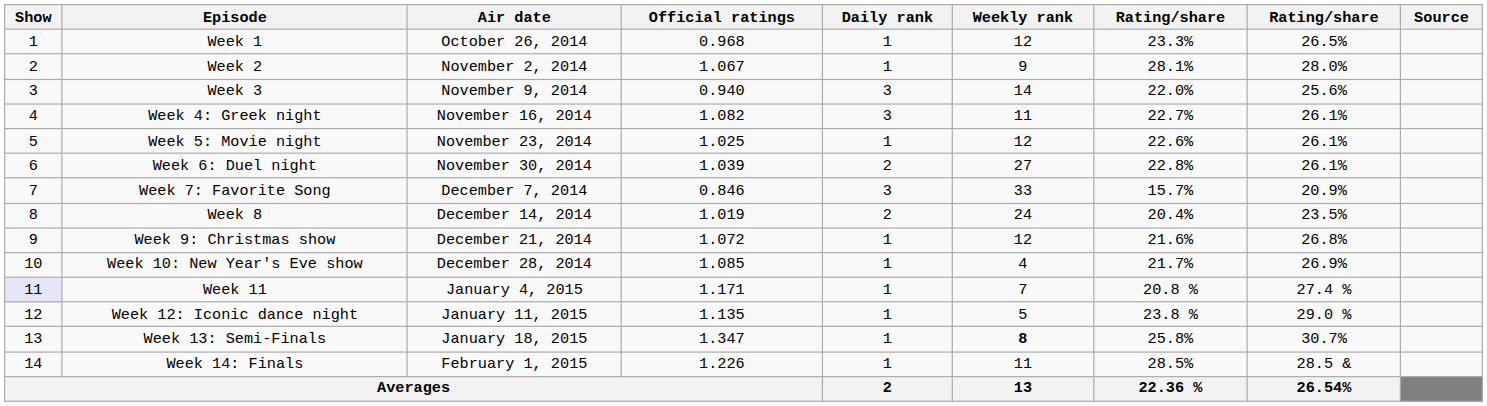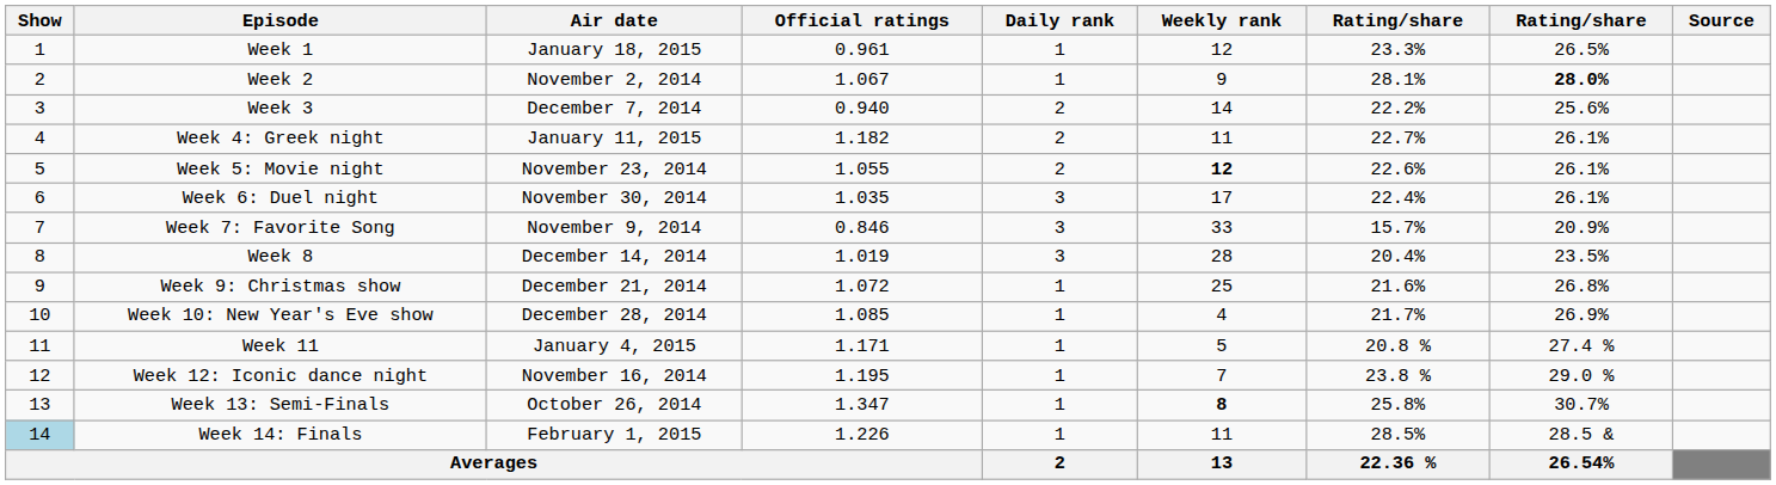 <table class="wikitable" style="margin:0; width:100%; text-align:center;">
 <tr>
 <th>Show</th>
 <th>Episode</th>
 <th>Air date</th>
 <th>Official ratings<br><small></small></th>
 <th>Daily rank</th>
 <th>Weekly rank</th>
 <th>Rating/share<br><small></small></th>
 <th>Rating/share<br><small></small></th>
 <th>Source</th>
 </tr>
 <tr>
 <td>1</td>
 <td>Week 1</td>
-<td>October 26, 2014</td>
-<td>0.968</td>
+<td>January 18, 2015</td>
+<td>0.961</td>
 <td>1</td>
 <td>12</td>
 <td>23.3%</td>
 <td>26.5%</td>
 <td></td>
 </tr>
 <tr>
 <td>2</td>
 <td>Week 2</td>
 <td>November 2, 2014</td>
 <td>1.067</td>
 <td>1</td>
 <td>9</td>
 <td>28.1%</td>
-<td>28.0%</td>
+<td><strong>28.0%</strong></td>
 <td></td>
 </tr>
 <tr>
 <td>3</td>
 <td>Week 3</td>
-<td>November 9, 2014</td>
+<td>December 7, 2014</td>
 <td>0.940</td>
-<td>3</td>
+<td>2</td>
 <td>14</td>
-<td>22.0%</td>
+<td>22.2%</td>
 <td>25.6%</td>
 <td></td>
 </tr>
 <tr>
 <td>4</td>
 <td>Week 4: Greek night</td>
-<td>November 16, 2014</td>
-<td>1.082</td>
-<td>3</td>
+<td>January 11, 2015</td>
+<td>1.182</td>
+<td>2</td>
 <td>11</td>
 <td>22.7%</td>
 <td>26.1%</td>
 <td></td>
 </tr>
 <tr>
 <td>5</td>
 <td>Week 5: Movie night</td>
 <td>November 23, 2014</td>
-<td>1.025</td>
-<td>1</td>
-<td>12</td>
+<td>1.055</td>
+<td>2</td>
+<td><strong>12</strong></td>
 <td>22.6%</td>
 <td>26.1%</td>
 <td></td>
 </tr>
 <tr>
 <td>6</td>
 <td>Week 6: Duel night</td>
 <td>November 30, 2014</td>
-<td>1.039</td>
-<td>2</td>
-<td>27</td>
-<td>22.8%</td>
+<td>1.035</td>
+<td>3</td>
+<td>17</td>
+<td>22.4%</td>
 <td>26.1%</td>
 <td></td>
 </tr>
 <tr>
 <td>7</td>
 <td>Week 7: Favorite Song</td>
-<td>December 7, 2014</td>
+<td>November 9, 2014</td>
 <td>0.846</td>
 <td>3</td>
 <td>33</td>
 <td>15.7%</td>
 <td>20.9%</td>
 <td></td>
 </tr>
 <tr>
 <td>8</td>
 <td>Week 8</td>
 <td>December 14, 2014</td>
 <td>1.019</td>
-<td>2</td>
-<td>24</td>
+<td>3</td>
+<td>28</td>
 <td>20.4%</td>
 <td>23.5%</td>
 <td></td>
 </tr>
 <tr>
 <td>9</td>
 <td>Week 9: Christmas show</td>
 <td>December 21, 2014</td>
 <td>1.072</td>
 <td>1</td>
-<td>12</td>
+<td>25</td>
 <td>21.6%</td>
 <td>26.8%</td>
 <td></td>
 </tr>
 <tr>
 <td>10</td>
 <td>Week 10: New Year's Eve show</td>
 <td>December 28, 2014</td>
 <td>1.085</td>
 <td>1</td>
 <td>4</td>
 <td>21.7%</td>
 <td>26.9%</td>
 <td></td>
 </tr>
 <tr>
-<td style="background: lavender;">11</td>
+<td>11</td>
 <td>Week 11</td>
 <td>January 4, 2015</td>
 <td>1.171</td>
 <td>1</td>
-<td>7</td>
+<td>5</td>
 <td>20.8 %</td>
 <td>27.4 %</td>
 <td></td>
 </tr>
 <tr>
 <td>12</td>
 <td>Week 12: Iconic dance night</td>
-<td>January 11, 2015</td>
-<td>1.135</td>
+<td>November 16, 2014</td>
+<td>1.195</td>
 <td>1</td>
-<td>5</td>
+<td>7</td>
 <td>23.8 %</td>
 <td>29.0 %</td>
 <td></td>
 </tr>
 <tr>
 <td>13</td>
 <td>Week 13: Semi-Finals</td>
-<td>January 18, 2015</td>
+<td>October 26, 2014</td>
 <td>1.347</td>
 <td>1</td>
 <td><strong>8</strong></td>
 <td>25.8%</td>
 <td>30.7%</td>
 <td></td>
 </tr>
 <tr>
-<td>14</td>
+<td style="background: lightblue;">14</td>
 <td>Week 14: Finals</td>
 <td>February 1, 2015</td>
 <td>1.226</td>
 <td>1</td>
 <td>11</td>
 <td>28.5%</td>
 <td>28.5 &</td>
 <td></td>
 </tr>
 <tr>
 <th colspan="4">Averages</th>
 <th>2</th>
 <th>13</th>
 <th>22.36  %</th>
 <th>26.54%</th>
 <th style="background:grey"></th>
 </tr>
 </table>
